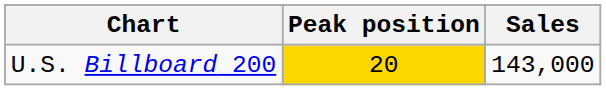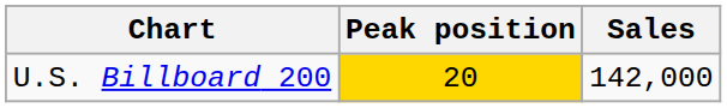 <table class="wikitable">
 <tr>
 <th>Chart</th>
 <th>Peak position</th>
 <th>Sales</th>
 </tr>
 <tr>
 <td>U.S. <a href='#'><em>Billboard</em> 200</a></td>
 <td style="background: gold; text-align:center;">20</td>
-<td>143,000</td>
+<td>142,000</td>
 </tr>
 </table>
